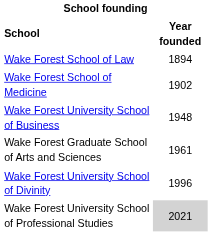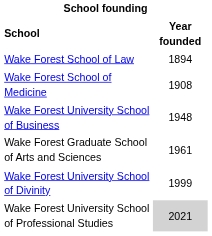 <table class="toccolours" style="float:right; margin-left:1em; font-size:90%; line-height:1.4em; width:280px">
 <tr>
 <th colspan="2" style="text-align: center;">School founding</th>
 </tr>
 <tr>
 <td><strong>School</strong></td>
 <td style="text-align: center;"><strong>Year founded</strong></td>
 </tr>
 <tr>
 <td><a href='#'>Wake Forest School of Law</a></td>
 <td style="text-align: center;">1894</td>
 </tr>
 <tr>
 <td><a href='#'>Wake Forest School of Medicine</a></td>
-<td style="text-align: center;">1902</td>
+<td style="text-align: center;">1908</td>
 </tr>
 <tr>
 <td><a href='#'>Wake Forest University School of Business</a></td>
 <td style="text-align: center;">1948</td>
 </tr>
 <tr>
 <td>Wake Forest Graduate School of Arts and Sciences</td>
 <td style="text-align: center;">1961</td>
 </tr>
 <tr>
 <td><a href='#'>Wake Forest University School of Divinity</a></td>
-<td style="text-align: center;">1996</td>
+<td style="text-align: center;">1999</td>
 </tr>
 <tr>
 <td>Wake Forest University School of Professional Studies</td>
 <td style="background: lightgrey; text-align: center;">2021</td>
 </tr>
 <tr>
 </tr>
 </table>
